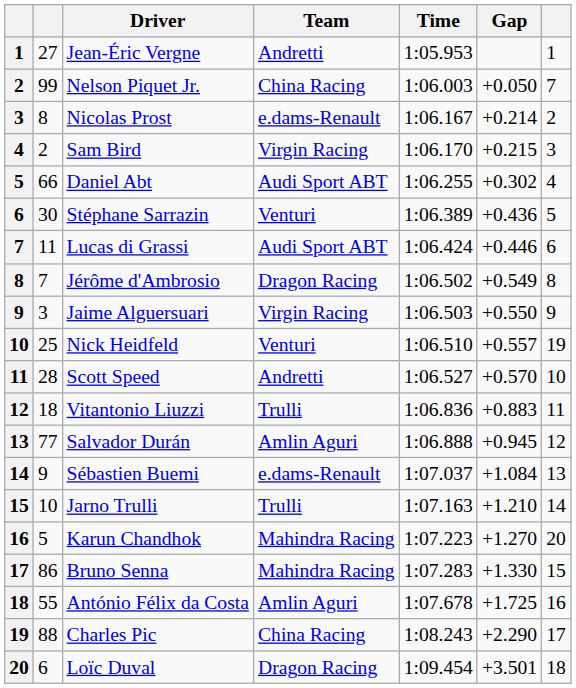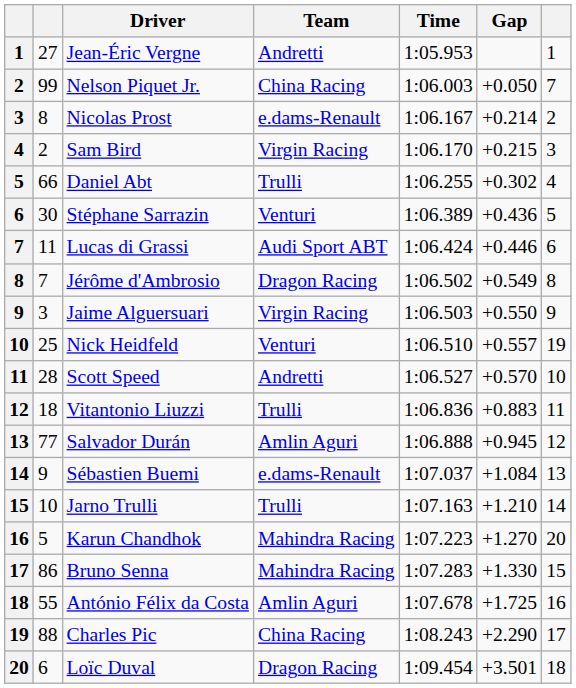 <table class=wikitable style="font-size:95%">
 <tr>
 <th></th>
 <th></th>
 <th>Driver</th>
 <th>Team</th>
 <th>Time</th>
 <th>Gap</th>
 <th></th>
 </tr>
 <tr>
 <th>1</th>
 <td>27</td>
 <td> <a href='#'>Jean-Éric Vergne</a></td>
 <td><a href='#'>Andretti</a></td>
 <td>1:05.953</td>
 <td></td>
 <td>1</td>
 </tr>
 <tr>
 <th>2</th>
 <td>99</td>
 <td> <a href='#'>Nelson Piquet Jr.</a></td>
 <td><a href='#'>China Racing</a></td>
 <td>1:06.003</td>
 <td>+0.050</td>
 <td>7</td>
 </tr>
 <tr>
 <th>3</th>
 <td>8</td>
 <td> <a href='#'>Nicolas Prost</a></td>
 <td><a href='#'>e.dams-Renault</a></td>
 <td>1:06.167</td>
 <td>+0.214</td>
 <td>2</td>
 </tr>
 <tr>
 <th>4</th>
 <td>2</td>
 <td> <a href='#'>Sam Bird</a></td>
 <td><a href='#'>Virgin Racing</a></td>
 <td>1:06.170</td>
 <td>+0.215</td>
 <td>3</td>
 </tr>
 <tr>
 <th>5</th>
 <td>66</td>
 <td> <a href='#'>Daniel Abt</a></td>
-<td><a href='#'>Audi Sport ABT</a></td>
+<td><a href='#'>Trulli</a></td>
 <td>1:06.255</td>
 <td>+0.302</td>
 <td>4</td>
 </tr>
 <tr>
 <th>6</th>
 <td>30</td>
 <td> <a href='#'>Stéphane Sarrazin</a></td>
 <td><a href='#'>Venturi</a></td>
 <td>1:06.389</td>
 <td>+0.436</td>
 <td>5</td>
 </tr>
 <tr>
 <th>7</th>
 <td>11</td>
 <td> <a href='#'>Lucas di Grassi</a></td>
 <td><a href='#'>Audi Sport ABT</a></td>
 <td>1:06.424</td>
 <td>+0.446</td>
 <td>6</td>
 </tr>
 <tr>
 <th>8</th>
 <td>7</td>
 <td> <a href='#'>Jérôme d'Ambrosio</a></td>
 <td><a href='#'>Dragon Racing</a></td>
 <td>1:06.502</td>
 <td>+0.549</td>
 <td>8</td>
 </tr>
 <tr>
 <th>9</th>
 <td>3</td>
 <td> <a href='#'>Jaime Alguersuari</a></td>
 <td><a href='#'>Virgin Racing</a></td>
 <td>1:06.503</td>
 <td>+0.550</td>
 <td>9</td>
 </tr>
 <tr>
 <th>10</th>
 <td>25</td>
 <td> <a href='#'>Nick Heidfeld</a></td>
 <td><a href='#'>Venturi</a></td>
 <td>1:06.510</td>
 <td>+0.557</td>
 <td>19</td>
 </tr>
 <tr>
 <th>11</th>
 <td>28</td>
 <td> <a href='#'>Scott Speed</a></td>
 <td><a href='#'>Andretti</a></td>
 <td>1:06.527</td>
 <td>+0.570</td>
 <td>10</td>
 </tr>
 <tr>
 <th>12</th>
 <td>18</td>
 <td> <a href='#'>Vitantonio Liuzzi</a></td>
 <td><a href='#'>Trulli</a></td>
 <td>1:06.836</td>
 <td>+0.883</td>
 <td>11</td>
 </tr>
 <tr>
 <th>13</th>
 <td>77</td>
 <td> <a href='#'>Salvador Durán</a></td>
 <td><a href='#'>Amlin Aguri</a></td>
 <td>1:06.888</td>
 <td>+0.945</td>
 <td>12</td>
 </tr>
 <tr>
 <th>14</th>
 <td>9</td>
 <td> <a href='#'>Sébastien Buemi</a></td>
 <td><a href='#'>e.dams-Renault</a></td>
 <td>1:07.037</td>
 <td>+1.084</td>
 <td>13</td>
 </tr>
 <tr>
 <th>15</th>
 <td>10</td>
 <td> <a href='#'>Jarno Trulli</a></td>
 <td><a href='#'>Trulli</a></td>
 <td>1:07.163</td>
 <td>+1.210</td>
 <td>14</td>
 </tr>
 <tr>
 <th>16</th>
 <td>5</td>
 <td> <a href='#'>Karun Chandhok</a></td>
 <td><a href='#'>Mahindra Racing</a></td>
 <td>1:07.223</td>
 <td>+1.270</td>
 <td>20</td>
 </tr>
 <tr>
 <th>17</th>
 <td>86</td>
 <td> <a href='#'>Bruno Senna</a></td>
 <td><a href='#'>Mahindra Racing</a></td>
 <td>1:07.283</td>
 <td>+1.330</td>
 <td>15</td>
 </tr>
 <tr>
 <th>18</th>
 <td>55</td>
 <td> <a href='#'>António Félix da Costa</a></td>
 <td><a href='#'>Amlin Aguri</a></td>
 <td>1:07.678</td>
 <td>+1.725</td>
 <td>16</td>
 </tr>
 <tr>
 <th>19</th>
 <td>88</td>
 <td> <a href='#'>Charles Pic</a></td>
 <td><a href='#'>China Racing</a></td>
 <td>1:08.243</td>
 <td>+2.290</td>
 <td>17</td>
 </tr>
 <tr>
 <th>20</th>
 <td>6</td>
 <td> <a href='#'>Loïc Duval</a></td>
 <td><a href='#'>Dragon Racing</a></td>
 <td>1:09.454</td>
 <td>+3.501</td>
 <td>18</td>
 </tr>
 </table>
